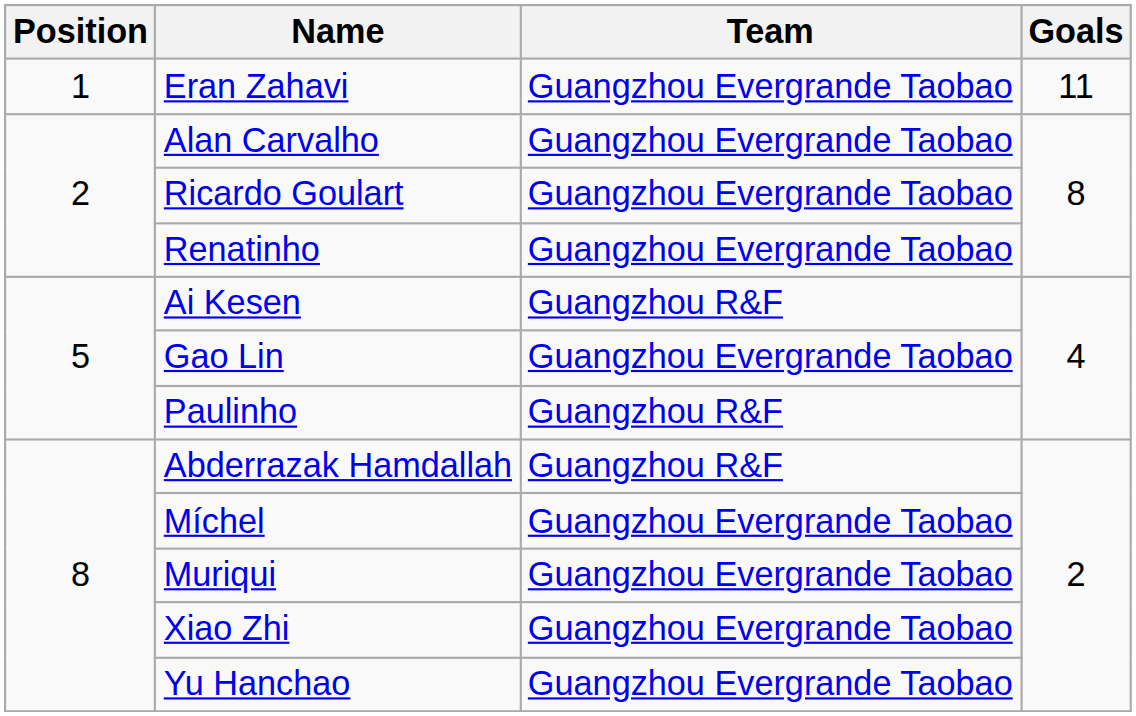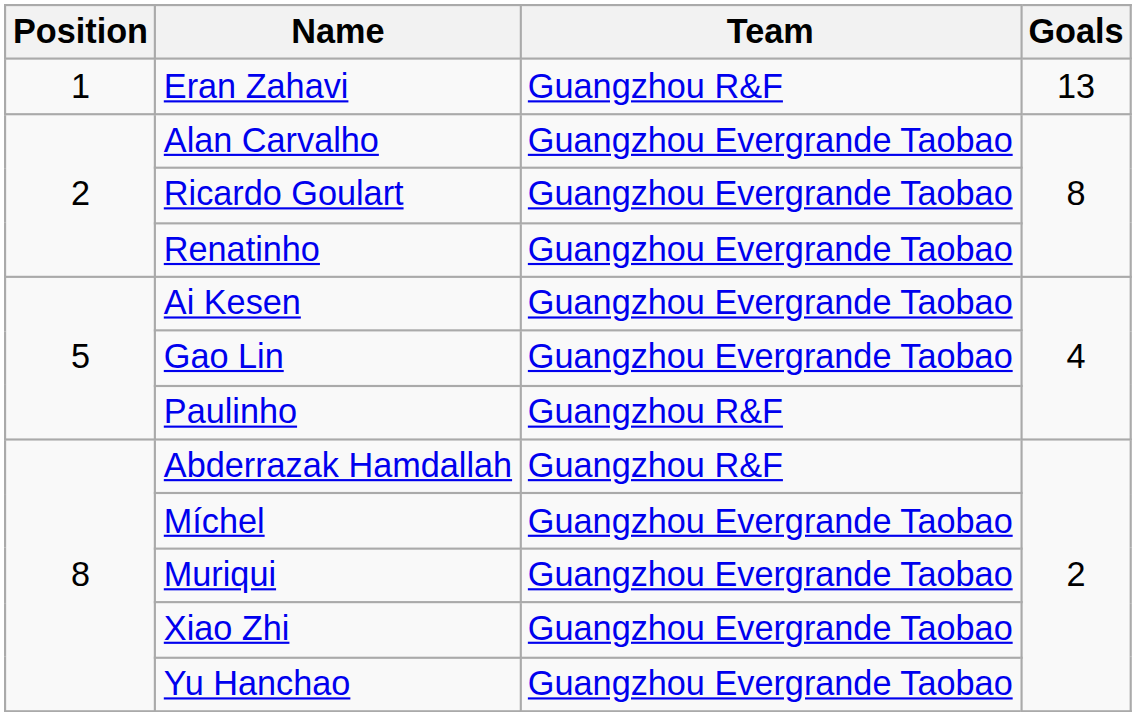 <table class="wikitable">
 <tr>
 <th>Position</th>
 <th>Name</th>
 <th>Team</th>
 <th>Goals</th>
 </tr>
 <tr>
 <td style="text-align: center;">1</td>
 <td> <a href='#'>Eran Zahavi</a></td>
-<td><a href='#'>Guangzhou Evergrande Taobao</a></td>
-<td style="text-align: center;">11</td>
+<td><a href='#'>Guangzhou R&F</a></td>
+<td style="text-align: center;">13</td>
 </tr>
 <tr>
 <td rowspan="3" style="text-align: center;">2</td>
 <td> <a href='#'>Alan Carvalho</a></td>
 <td><a href='#'>Guangzhou Evergrande Taobao</a></td>
 <td rowspan="3" style="text-align: center;">8</td>
 </tr>
 <tr>
 <td> <a href='#'>Ricardo Goulart</a></td>
 <td><a href='#'>Guangzhou Evergrande Taobao</a></td>
 </tr>
 <tr>
 <td> <a href='#'>Renatinho</a></td>
 <td><a href='#'>Guangzhou Evergrande Taobao</a></td>
 </tr>
 <tr>
 <td rowspan="3" style="text-align: center;">5</td>
 <td> <a href='#'>Ai Kesen</a></td>
-<td><a href='#'>Guangzhou R&F</a></td>
+<td><a href='#'>Guangzhou Evergrande Taobao</a></td>
 <td rowspan="3" style="text-align: center;">4</td>
 </tr>
 <tr>
 <td> <a href='#'>Gao Lin</a></td>
 <td><a href='#'>Guangzhou Evergrande Taobao</a></td>
 </tr>
 <tr>
 <td> <a href='#'>Paulinho</a></td>
 <td><a href='#'>Guangzhou R&F</a></td>
 </tr>
 <tr>
 <td rowspan="5" style="text-align: center;">8</td>
 <td> <a href='#'>Abderrazak Hamdallah</a></td>
 <td><a href='#'>Guangzhou R&F</a></td>
 <td rowspan="5" style="text-align: center;">2</td>
 </tr>
 <tr>
 <td> <a href='#'>Míchel</a></td>
 <td><a href='#'>Guangzhou Evergrande Taobao</a></td>
 </tr>
 <tr>
 <td> <a href='#'>Muriqui</a></td>
 <td><a href='#'>Guangzhou Evergrande Taobao</a></td>
 </tr>
 <tr>
 <td> <a href='#'>Xiao Zhi</a></td>
 <td><a href='#'>Guangzhou Evergrande Taobao</a></td>
 </tr>
 <tr>
 <td> <a href='#'>Yu Hanchao</a></td>
 <td><a href='#'>Guangzhou Evergrande Taobao</a></td>
 </tr>
 </table>
